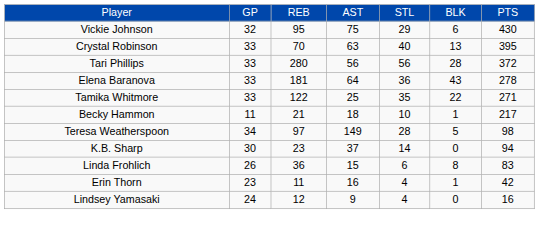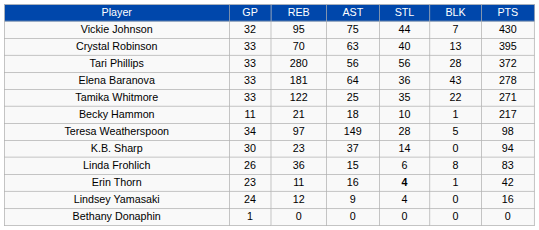 <table class="wikitable" width="50%">
 <tr align="center" style="background:#0047AB; color:white;">
 <td>Player</td>
 <td>GP</td>
 <td>REB</td>
 <td>AST</td>
 <td>STL</td>
 <td>BLK</td>
 <td>PTS</td>
 </tr>
 <tr align="center">
 <td>Vickie Johnson</td>
 <td>32</td>
 <td>95</td>
 <td>75</td>
-<td>29</td>
-<td>6</td>
+<td>44</td>
+<td>7</td>
 <td>430</td>
 </tr>
 <tr align="center">
 <td>Crystal Robinson</td>
 <td>33</td>
 <td>70</td>
 <td>63</td>
 <td>40</td>
 <td>13</td>
 <td>395</td>
 </tr>
 <tr align="center">
 <td>Tari Phillips</td>
 <td>33</td>
 <td>280</td>
 <td>56</td>
 <td>56</td>
 <td>28</td>
 <td>372</td>
 </tr>
 <tr align="center">
 <td>Elena Baranova</td>
 <td>33</td>
 <td>181</td>
 <td>64</td>
 <td>36</td>
 <td>43</td>
 <td>278</td>
 </tr>
 <tr align="center">
 <td>Tamika Whitmore</td>
 <td>33</td>
 <td>122</td>
 <td>25</td>
 <td>35</td>
 <td>22</td>
 <td>271</td>
 </tr>
 <tr align="center">
 <td>Becky Hammon</td>
 <td>11</td>
 <td>21</td>
 <td>18</td>
 <td>10</td>
 <td>1</td>
 <td>217</td>
 </tr>
 <tr align="center">
 <td>Teresa Weatherspoon</td>
 <td>34</td>
 <td>97</td>
 <td>149</td>
 <td>28</td>
 <td>5</td>
 <td>98</td>
 </tr>
 <tr align="center">
 <td>K.B. Sharp</td>
 <td>30</td>
 <td>23</td>
 <td>37</td>
 <td>14</td>
 <td>0</td>
 <td>94</td>
 </tr>
 <tr align="center">
 <td>Linda Frohlich</td>
 <td>26</td>
 <td>36</td>
 <td>15</td>
 <td>6</td>
 <td>8</td>
 <td>83</td>
 </tr>
 <tr align="center">
 <td>Erin Thorn</td>
 <td>23</td>
 <td>11</td>
 <td>16</td>
-<td>4</td>
+<td><strong>4</strong></td>
 <td>1</td>
 <td>42</td>
 </tr>
 <tr align="center">
 <td>Lindsey Yamasaki</td>
 <td>24</td>
 <td>12</td>
 <td>9</td>
 <td>4</td>
 <td>0</td>
 <td>16</td>
 </tr>
+<tr align="center">
+<td>Bethany Donaphin</td>
+<td>1</td>
+<td>0</td>
+<td>0</td>
+<td>0</td>
+<td>0</td>
+<td>0</td>
+</tr>
 </table>
